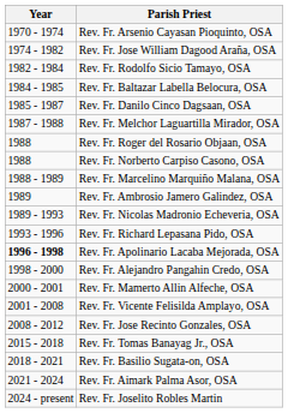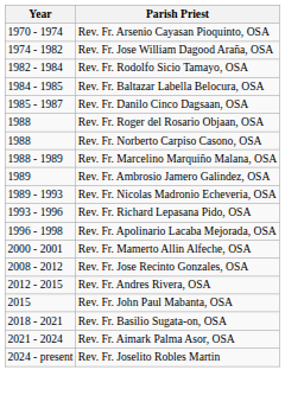 <table class="wikitable">
 <tr>
 <th>Year</th>
 <th>Parish Priest</th>
 </tr>
 <tr>
 <td>1970 - 1974</td>
 <td>Rev. Fr. Arsenio Cayasan Pioquinto, OSA</td>
 </tr>
 <tr>
 <td>1974 - 1982</td>
 <td>Rev. Fr. Jose William Dagood Araña, OSA</td>
 </tr>
 <tr>
 <td>1982 - 1984</td>
 <td>Rev. Fr. Rodolfo Sicio Tamayo, OSA</td>
 </tr>
 <tr>
 <td>1984 - 1985</td>
 <td>Rev. Fr. Baltazar Labella Belocura, OSA</td>
 </tr>
 <tr>
 <td>1985 - 1987</td>
 <td>Rev. Fr. Danilo Cinco Dagsaan, OSA</td>
 </tr>
 <tr>
-<td>1987 - 1988</td>
-<td>Rev. Fr. Melchor Laguartilla Mirador, OSA</td>
-</tr>
-<tr>
 <td>1988</td>
 <td>Rev. Fr. Roger del Rosario Objaan, OSA</td>
 </tr>
 <tr>
 <td>1988</td>
 <td>Rev. Fr. Norberto Carpiso Casono, OSA</td>
 </tr>
 <tr>
 <td>1988 - 1989</td>
 <td>Rev. Fr. Marcelino Marquiño Malana, OSA</td>
 </tr>
 <tr>
 <td>1989</td>
 <td>Rev. Fr. Ambrosio Jamero Galindez, OSA</td>
 </tr>
 <tr>
 <td>1989 - 1993</td>
 <td>Rev. Fr. Nicolas Madronio Echeveria, OSA</td>
 </tr>
 <tr>
 <td>1993 - 1996</td>
 <td>Rev. Fr. Richard Lepasana Pido, OSA</td>
 </tr>
 <tr>
-<td><strong>1996 - 1998</strong></td>
+<td>1996 - 1998</td>
 <td>Rev. Fr. Apolinario Lacaba Mejorada, OSA</td>
-</tr>
-<tr>
-<td>1998 - 2000</td>
-<td>Rev. Fr. Alejandro Pangahin Credo, OSA</td>
 </tr>
 <tr>
 <td>2000 - 2001</td>
 <td>Rev. Fr. Mamerto Allin Alfeche, OSA</td>
 </tr>
 <tr>
-<td>2001 - 2008</td>
-<td>Rev. Fr. Vicente Felisilda Amplayo, OSA</td>
-</tr>
-<tr>
 <td>2008 - 2012</td>
 <td>Rev. Fr. Jose Recinto Gonzales, OSA</td>
 </tr>
 <tr>
-<td>2015 - 2018</td>
-<td>Rev. Fr. Tomas Banayag Jr., OSA</td>
+<td>2012 - 2015</td>
+<td>Rev. Fr. Andres Rivera, OSA</td>
+</tr>
+<tr>
+<td>2015</td>
+<td>Rev. Fr. John Paul Mabanta, OSA</td>
 </tr>
 <tr>
 <td>2018 - 2021</td>
 <td>Rev. Fr. Basilio Sugata-on, OSA</td>
 </tr>
 <tr>
 <td>2021 - 2024</td>
 <td>Rev. Fr. Aimark Palma Asor, OSA</td>
 </tr>
 <tr>
 <td>2024 - present</td>
 <td>Rev. Fr. Joselito Robles Martin</td>
 </tr>
 </table>
